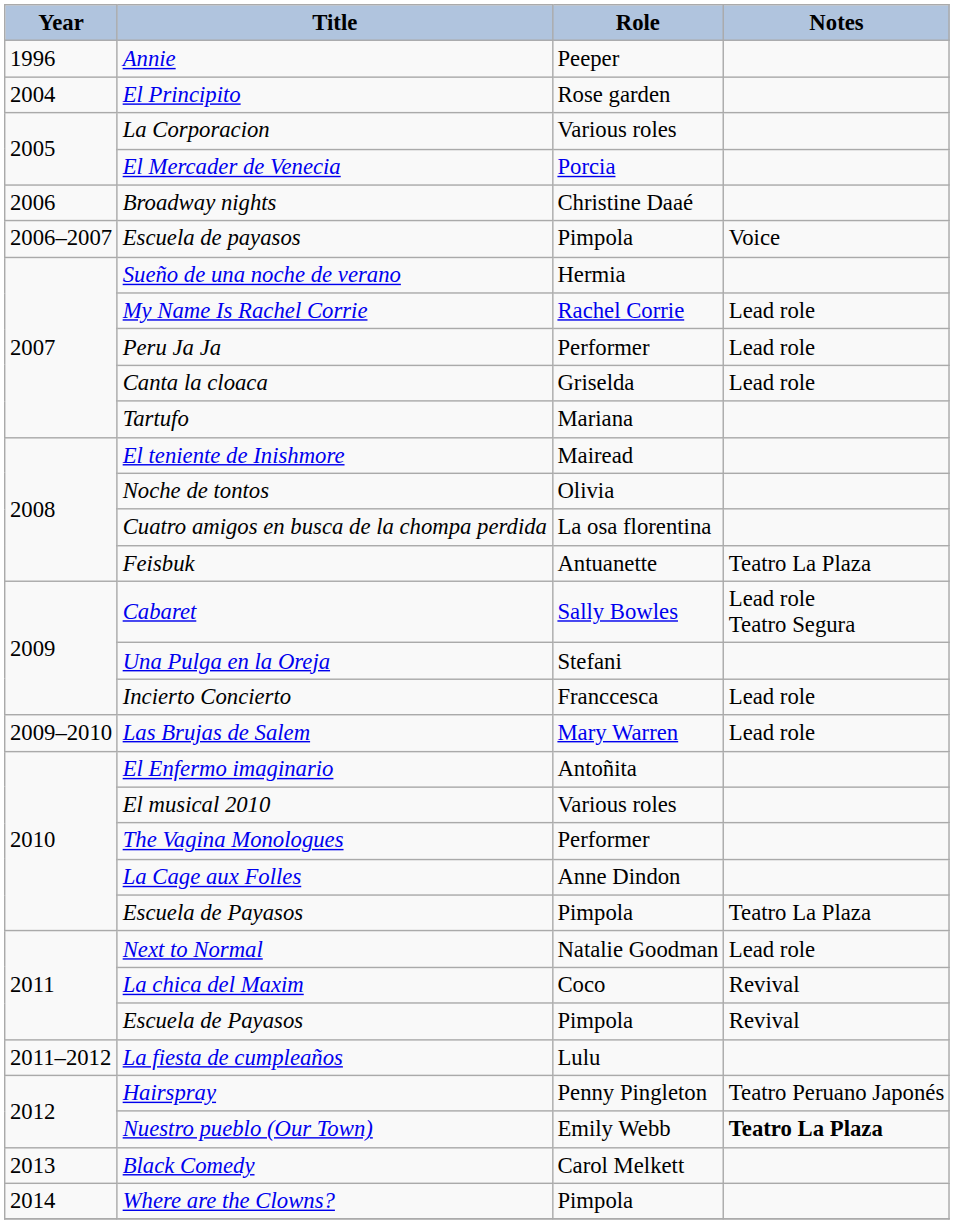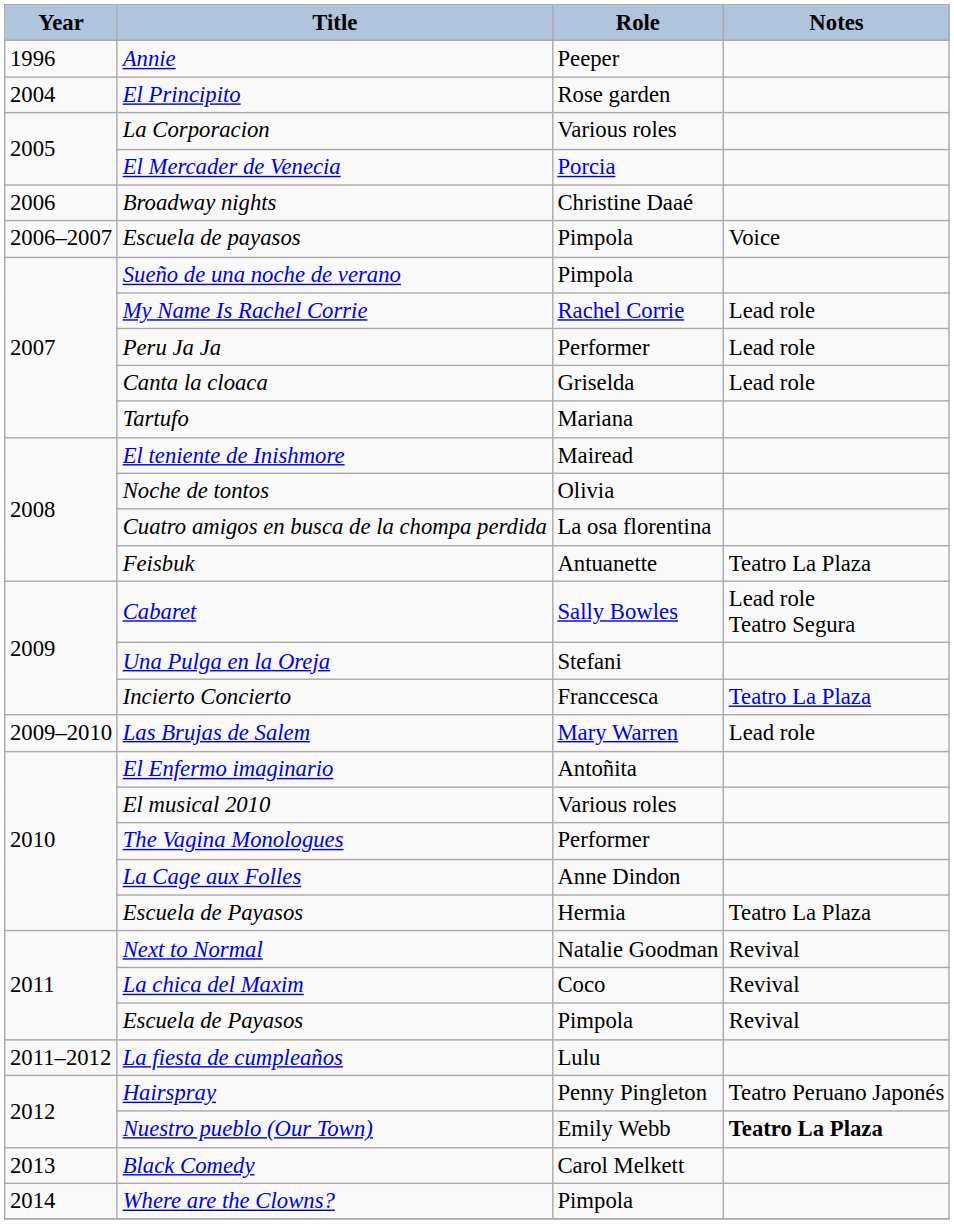 <table class="wikitable">
 <tr>
 <th style="background:#B0C4DE;">Year</th>
 <th style="background:#B0C4DE;">Title</th>
 <th style="background:#B0C4DE;">Role</th>
 <th style="background:#B0C4DE;">Notes</th>
 </tr>
 <tr>
 <td>1996</td>
 <td><em><a href='#'>Annie</a></em></td>
 <td>Peeper</td>
 <td></td>
 </tr>
 <tr>
 <td>2004</td>
 <td><em><a href='#'>El Principito</a></em></td>
 <td>Rose garden</td>
 <td></td>
 </tr>
 <tr>
 <td rowspan=2>2005</td>
 <td><em>La Corporacion</em></td>
 <td>Various roles</td>
 <td></td>
 </tr>
 <tr>
 <td><em><a href='#'>El Mercader de Venecia</a></em></td>
 <td><a href='#'>Porcia</a></td>
 <td></td>
 </tr>
 <tr>
 <td>2006</td>
 <td><em>Broadway nights</em></td>
 <td>Christine Daaé</td>
 <td></td>
 </tr>
 <tr>
 <td>2006–2007</td>
 <td><em>Escuela de payasos</em></td>
 <td>Pimpola</td>
 <td>Voice</td>
 </tr>
 <tr>
 <td rowspan=5>2007</td>
 <td><em><a href='#'>Sueño de una noche de verano</a></em></td>
-<td>Hermia</td>
+<td>Pimpola</td>
 <td></td>
 </tr>
 <tr>
 <td><em><a href='#'>My Name Is Rachel Corrie</a></em></td>
 <td><a href='#'>Rachel Corrie</a></td>
 <td>Lead role</td>
 </tr>
 <tr>
 <td><em>Peru Ja Ja</em></td>
 <td>Performer</td>
 <td>Lead role</td>
 </tr>
 <tr>
 <td><em>Canta la cloaca</em></td>
 <td>Griselda</td>
 <td>Lead role</td>
 </tr>
 <tr>
 <td><em>Tartufo</em></td>
 <td>Mariana</td>
 <td></td>
 </tr>
 <tr>
 <td rowspan=4>2008</td>
 <td><em><a href='#'>El teniente de Inishmore</a></em></td>
 <td>Mairead</td>
 <td></td>
 </tr>
 <tr>
 <td><em>Noche de tontos</em></td>
 <td>Olivia</td>
 <td></td>
 </tr>
 <tr>
 <td><em>Cuatro amigos en busca de la chompa perdida</em></td>
 <td>La osa florentina</td>
 <td></td>
 </tr>
 <tr>
 <td><em>Feisbuk</em></td>
 <td>Antuanette</td>
 <td>Teatro La Plaza</td>
 </tr>
 <tr>
 <td rowspan=3>2009</td>
 <td><em><a href='#'>Cabaret</a></em></td>
 <td><a href='#'>Sally Bowles</a></td>
 <td>Lead role<br>Teatro Segura</td>
 </tr>
 <tr>
 <td><em><a href='#'>Una Pulga en la Oreja</a></em></td>
 <td>Stefani</td>
 <td></td>
 </tr>
 <tr>
 <td><em>Incierto Concierto</em></td>
 <td>Franccesca</td>
-<td>Lead role</td>
+<td><a href='#'>Teatro La Plaza</a></td>
 </tr>
 <tr>
 <td>2009–2010</td>
 <td><em><a href='#'>Las Brujas de Salem</a></em></td>
 <td><a href='#'>Mary Warren</a></td>
 <td>Lead role</td>
 </tr>
 <tr>
 <td rowspan=5>2010</td>
 <td><em><a href='#'>El Enfermo imaginario</a></em></td>
 <td>Antoñita</td>
 <td></td>
 </tr>
 <tr>
 <td><em>El musical 2010</em></td>
 <td>Various roles</td>
 <td></td>
 </tr>
 <tr>
 <td><em><a href='#'>The Vagina Monologues</a></em></td>
 <td>Performer</td>
 <td></td>
 </tr>
 <tr>
 <td><em><a href='#'>La Cage aux Folles</a></em></td>
 <td>Anne Dindon</td>
 <td></td>
 </tr>
 <tr>
 <td><em>Escuela de Payasos</em></td>
-<td>Pimpola</td>
+<td>Hermia</td>
 <td>Teatro La Plaza</td>
 </tr>
 <tr>
 <td rowspan=3>2011</td>
 <td><em><a href='#'>Next to Normal</a></em></td>
 <td>Natalie Goodman</td>
-<td>Lead role</td>
+<td>Revival</td>
 </tr>
 <tr>
 <td><em><a href='#'>La chica del Maxim</a></em></td>
 <td>Coco</td>
 <td>Revival</td>
 </tr>
 <tr>
 <td><em>Escuela de Payasos</em></td>
 <td>Pimpola</td>
 <td>Revival</td>
 </tr>
 <tr>
 <td>2011–2012</td>
 <td><em><a href='#'>La fiesta de cumpleaños</a></em></td>
 <td>Lulu</td>
 <td></td>
 </tr>
 <tr>
 <td rowspan=2>2012</td>
 <td><em><a href='#'>Hairspray</a></em></td>
 <td>Penny Pingleton</td>
 <td>Teatro Peruano Japonés</td>
 </tr>
 <tr>
 <td><em><a href='#'>Nuestro pueblo (Our Town)</a></em></td>
 <td>Emily Webb</td>
 <td><strong>Teatro La Plaza</strong></td>
 </tr>
 <tr>
 <td>2013</td>
 <td><em><a href='#'>Black Comedy</a></em></td>
 <td>Carol Melkett</td>
 </tr>
 <tr>
 <td>2014</td>
 <td><em><a href='#'>Where are the Clowns?</a></em></td>
 <td>Pimpola</td>
 <td></td>
 </tr>
 <tr>
 </tr>
 </table>
